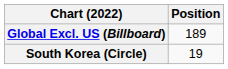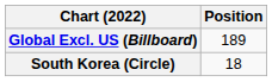 <table class="wikitable sortable plainrowheaders" style="text-align:center">
 <tr>
 <th scope="col">Chart (2022)</th>
 <th scope="col">Position</th>
 </tr>
 <tr>
 <th scope="row"><a href='#'>Global Excl. US</a> (<em>Billboard</em>)</th>
 <td>189</td>
 </tr>
 <tr>
 <th scope="row">South Korea (Circle)</th>
-<td>19</td>
+<td>18</td>
 </tr>
 </table>
